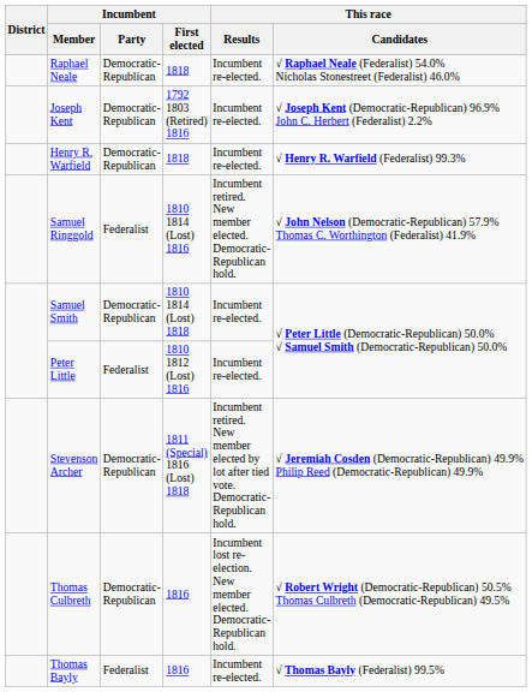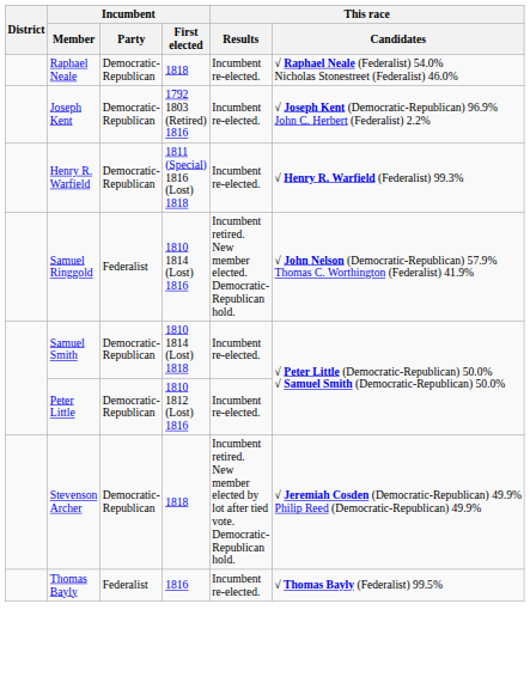 <table class=wikitable>
 <tr>
 <th rowspan=2>District</th>
 <th colspan=3>Incumbent</th>
 <th colspan=2>This race</th>
 </tr>
 <tr>
 <th>Member</th>
 <th>Party</th>
 <th>First elected</th>
 <th>Results</th>
 <th>Candidates</th>
 </tr>
 <tr>
 <td></td>
 <td><a href='#'>Raphael Neale</a></td>
 <td>Democratic-Republican</td>
 <td><a href='#'>1818</a></td>
 <td>Incumbent re-elected.</td>
 <td nowrap><strong>√ <a href='#'>Raphael Neale</a></strong> (Federalist) 54.0%<br>Nicholas Stonestreet (Federalist) 46.0%</td>
 </tr>
 <tr>
 <td></td>
 <td><a href='#'>Joseph Kent</a></td>
 <td>Democratic-Republican</td>
 <td><a href='#'>1792</a><br>1803 (Retired)<br><a href='#'>1816</a></td>
 <td>Incumbent re-elected.</td>
 <td nowrap><strong>√ <a href='#'>Joseph Kent</a></strong> (Democratic-Republican) 96.9%<br><a href='#'>John C. Herbert</a> (Federalist) 2.2%</td>
 </tr>
 <tr>
 <td></td>
 <td><a href='#'>Henry R. Warfield</a></td>
 <td>Democratic-Republican</td>
-<td><a href='#'>1818</a></td>
+<td><a href='#'>1811 (Special)</a><br>1816 (Lost)<br><a href='#'>1818</a></td>
 <td>Incumbent re-elected.</td>
 <td nowrap><strong>√ <a href='#'>Henry R. Warfield</a></strong> (Federalist) 99.3%</td>
 </tr>
 <tr>
 <td></td>
 <td><a href='#'>Samuel Ringgold</a></td>
 <td>Federalist</td>
 <td><a href='#'>1810</a><br>1814 (Lost)<br><a href='#'>1816</a></td>
 <td>Incumbent retired.<br>New member elected.<br>Democratic-Republican hold.</td>
 <td nowrap><strong>√ <a href='#'>John Nelson</a></strong> (Democratic-Republican) 57.9%<br><a href='#'>Thomas C. Worthington</a> (Federalist) 41.9%</td>
 </tr>
 <tr>
 <td rowspan=2><br></td>
 <td><a href='#'>Samuel Smith</a></td>
 <td>Democratic-Republican</td>
 <td><a href='#'>1810</a><br>1814 (Lost)<br><a href='#'>1818</a></td>
 <td>Incumbent re-elected.</td>
 <td rowspan=2 nowrap><strong>√ <a href='#'>Peter Little</a></strong> (Democratic-Republican) 50.0%<br><strong>√ <a href='#'>Samuel Smith</a></strong> (Democratic-Republican) 50.0%</td>
 </tr>
 <tr>
 <td><a href='#'>Peter Little</a></td>
-<td>Federalist</td>
+<td>Democratic-Republican</td>
 <td><a href='#'>1810</a><br>1812 (Lost)<br><a href='#'>1816</a></td>
 <td>Incumbent re-elected.</td>
 </tr>
 <tr>
 <td></td>
 <td><a href='#'>Stevenson Archer</a></td>
 <td>Democratic-Republican</td>
-<td><a href='#'>1811 (Special)</a><br>1816 (Lost)<br><a href='#'>1818</a></td>
+<td><a href='#'>1818</a></td>
 <td>Incumbent retired.<br>New member elected by lot after tied vote.<br>Democratic-Republican hold.</td>
 <td nowrap><strong>√ <a href='#'>Jeremiah Cosden</a></strong> (Democratic-Republican) 49.9%<br><a href='#'>Philip Reed</a> (Democratic-Republican) 49.9%</td>
-</tr>
-<tr>
-<td></td>
-<td><a href='#'>Thomas Culbreth</a></td>
-<td>Democratic-Republican</td>
-<td><a href='#'>1816</a></td>
-<td>Incumbent lost re-election.<br>New member elected.<br>Democratic-Republican hold.</td>
-<td nowrap><strong>√ <a href='#'>Robert Wright</a></strong> (Democratic-Republican) 50.5%<br><a href='#'>Thomas Culbreth</a> (Democratic-Republican) 49.5%</td>
 </tr>
 <tr>
 <td></td>
 <td><a href='#'>Thomas Bayly</a></td>
 <td>Federalist</td>
 <td><a href='#'>1816</a></td>
 <td>Incumbent re-elected.</td>
 <td nowrap><strong>√ <a href='#'>Thomas Bayly</a></strong> (Federalist) 99.5%</td>
 </tr>
 </table>
